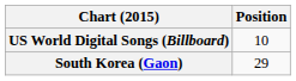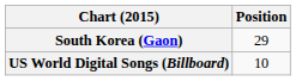 <table class="wikitable plainrowheaders" style="text-align:center">
 <tr>
 <th scope="col">Chart (2015)</th>
 <th scope="col">Position</th>
 </tr>
 <tr>
+<th scope="row">South Korea (<a href='#'>Gaon</a>)</th>
+<td>29</td>
+</tr>
+<tr>
 <th scope="row">US World Digital Songs (<em>Billboard</em>)</th>
 <td>10</td>
 </tr>
-<tr>
-<th scope="row">South Korea (<a href='#'>Gaon</a>)</th>
-<td>29</td>
-</tr>
 </table>
